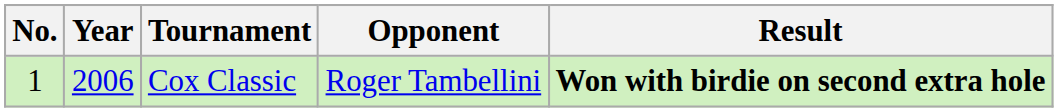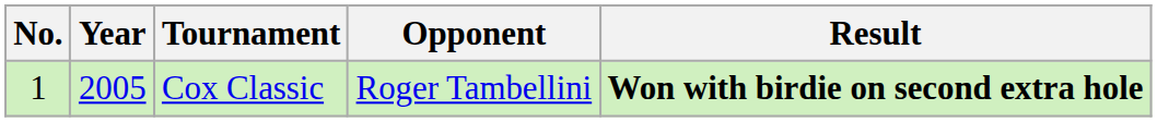 <table class="wikitable" style="font-size:95%;">
 <tr>
 <th>No.</th>
 <th>Year</th>
 <th>Tournament</th>
 <th>Opponent</th>
 <th>Result</th>
 </tr>
 <tr style="background:#D0F0C0;">
 <td align=center>1</td>
-<td align=center><a href='#'>2006</a></td>
+<td align=center><a href='#'>2005</a></td>
 <td><a href='#'>Cox Classic</a></td>
 <td> <a href='#'>Roger Tambellini</a></td>
 <td><strong>Won with birdie on second extra hole</strong></td>
 </tr>
 </table>
